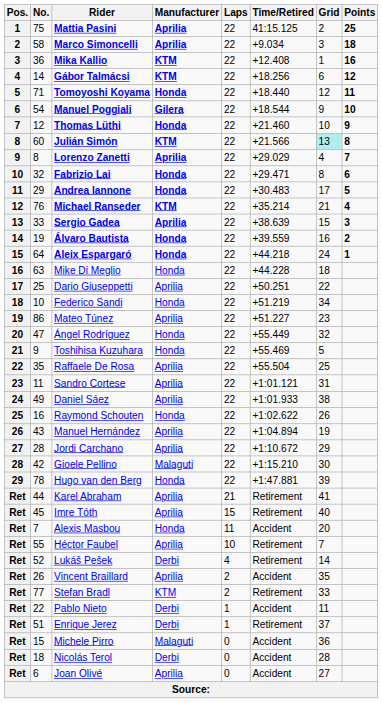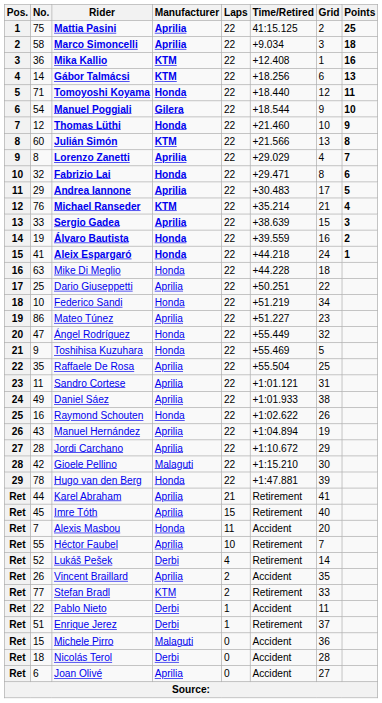 <table class="wikitable" style="font-size: 95%;">
 <tr>
 <th>Pos.</th>
 <th>No.</th>
 <th>Rider</th>
 <th>Manufacturer</th>
 <th>Laps</th>
 <th>Time/Retired</th>
 <th>Grid</th>
 <th>Points</th>
 </tr>
 <tr>
 <th>1</th>
 <td>75</td>
 <td> <strong><a href='#'>Mattia Pasini</a></strong></td>
 <td><strong><a href='#'>Aprilia</a></strong></td>
 <td>22</td>
 <td>41:15.125</td>
 <td>2</td>
 <td><strong>25</strong></td>
 </tr>
 <tr>
 <th>2</th>
 <td>58</td>
 <td> <strong><a href='#'>Marco Simoncelli</a></strong></td>
 <td><strong><a href='#'>Aprilia</a></strong></td>
 <td>22</td>
 <td>+9.034</td>
 <td>3</td>
 <td><strong>18</strong></td>
 </tr>
 <tr>
 <th>3</th>
 <td>36</td>
 <td> <strong><a href='#'>Mika Kallio</a></strong></td>
 <td><strong><a href='#'>KTM</a></strong></td>
 <td>22</td>
 <td>+12.408</td>
 <td>1</td>
 <td><strong>16</strong></td>
 </tr>
 <tr>
 <th>4</th>
 <td>14</td>
 <td> <strong><a href='#'>Gábor Talmácsi</a></strong></td>
 <td><strong><a href='#'>KTM</a></strong></td>
 <td>22</td>
 <td>+18.256</td>
 <td>6</td>
-<td><strong>12</strong></td>
+<td><strong>13</strong></td>
 </tr>
 <tr>
 <th>5</th>
 <td>71</td>
 <td> <strong><a href='#'>Tomoyoshi Koyama</a></strong></td>
 <td><strong><a href='#'>Honda</a></strong></td>
 <td>22</td>
 <td>+18.440</td>
 <td>12</td>
 <td><strong>11</strong></td>
 </tr>
 <tr>
 <th>6</th>
 <td>54</td>
 <td> <strong><a href='#'>Manuel Poggiali</a></strong></td>
 <td><strong><a href='#'>Gilera</a></strong></td>
 <td>22</td>
 <td>+18.544</td>
 <td>9</td>
 <td><strong>10</strong></td>
 </tr>
 <tr>
 <th>7</th>
 <td>12</td>
 <td> <strong><a href='#'>Thomas Lüthi</a></strong></td>
 <td><strong><a href='#'>Honda</a></strong></td>
 <td>22</td>
 <td>+21.460</td>
 <td>10</td>
 <td><strong>9</strong></td>
 </tr>
 <tr>
 <th>8</th>
 <td>60</td>
 <td> <strong><a href='#'>Julián Simón</a></strong></td>
 <td><strong><a href='#'>KTM</a></strong></td>
 <td>22</td>
 <td>+21.566</td>
-<td style="background: paleturquoise;">13</td>
+<td>13</td>
 <td><strong>8</strong></td>
 </tr>
 <tr>
 <th>9</th>
 <td>8</td>
 <td> <strong><a href='#'>Lorenzo Zanetti</a></strong></td>
 <td><strong><a href='#'>Aprilia</a></strong></td>
 <td>22</td>
 <td>+29.029</td>
 <td>4</td>
 <td><strong>7</strong></td>
 </tr>
 <tr>
 <th>10</th>
 <td>32</td>
 <td> <strong><a href='#'>Fabrizio Lai</a></strong></td>
 <td><strong><a href='#'>Honda</a></strong></td>
 <td>22</td>
 <td>+29.471</td>
 <td>8</td>
 <td><strong>6</strong></td>
 </tr>
 <tr>
 <th>11</th>
 <td>29</td>
 <td> <strong><a href='#'>Andrea Iannone</a></strong></td>
-<td><strong><a href='#'>Honda</a></strong></td>
+<td><strong><a href='#'>Aprilia</a></strong></td>
 <td>22</td>
 <td>+30.483</td>
 <td>17</td>
 <td><strong>5</strong></td>
 </tr>
 <tr>
 <th>12</th>
 <td>76</td>
 <td> <strong><a href='#'>Michael Ranseder</a></strong></td>
 <td><strong><a href='#'>KTM</a></strong></td>
 <td>22</td>
 <td>+35.214</td>
 <td>21</td>
 <td><strong>4</strong></td>
 </tr>
 <tr>
 <th>13</th>
 <td>33</td>
 <td> <strong><a href='#'>Sergio Gadea</a></strong></td>
 <td><strong><a href='#'>Aprilia</a></strong></td>
 <td>22</td>
 <td>+38.639</td>
 <td>15</td>
 <td><strong>3</strong></td>
 </tr>
 <tr>
 <th>14</th>
 <td>19</td>
 <td> <strong><a href='#'>Álvaro Bautista</a></strong></td>
 <td><strong><a href='#'>Honda</a></strong></td>
 <td>22</td>
 <td>+39.559</td>
 <td>16</td>
 <td><strong>2</strong></td>
 </tr>
 <tr>
 <th>15</th>
-<td>64</td>
+<td>41</td>
 <td> <strong><a href='#'>Aleix Espargaró</a></strong></td>
 <td><strong><a href='#'>Honda</a></strong></td>
 <td>22</td>
 <td>+44.218</td>
 <td>24</td>
 <td><strong>1</strong></td>
 </tr>
 <tr>
 <th>16</th>
 <td>63</td>
 <td> <a href='#'>Mike Di Meglio</a></td>
 <td><a href='#'>Honda</a></td>
 <td>22</td>
 <td>+44.228</td>
 <td>18</td>
 <td></td>
 </tr>
 <tr>
 <th>17</th>
 <td>25</td>
 <td> <a href='#'>Dario Giuseppetti</a></td>
 <td><a href='#'>Aprilia</a></td>
 <td>22</td>
 <td>+50.251</td>
 <td>22</td>
 <td></td>
 </tr>
 <tr>
 <th>18</th>
 <td>10</td>
 <td> <a href='#'>Federico Sandi</a></td>
 <td><a href='#'>Honda</a></td>
 <td>22</td>
 <td>+51.219</td>
 <td>34</td>
 <td></td>
 </tr>
 <tr>
 <th>19</th>
 <td>86</td>
 <td> <a href='#'>Mateo Túnez</a></td>
 <td><a href='#'>Aprilia</a></td>
 <td>22</td>
 <td>+51.227</td>
 <td>23</td>
 <td></td>
 </tr>
 <tr>
 <th>20</th>
 <td>47</td>
 <td> <a href='#'>Ángel Rodríguez</a></td>
 <td><a href='#'>Honda</a></td>
 <td>22</td>
 <td>+55.449</td>
 <td>32</td>
 <td></td>
 </tr>
 <tr>
 <th>21</th>
 <td>9</td>
 <td> <a href='#'>Toshihisa Kuzuhara</a></td>
 <td><a href='#'>Honda</a></td>
 <td>22</td>
 <td>+55.469</td>
 <td>5</td>
 <td></td>
 </tr>
 <tr>
 <th>22</th>
 <td>35</td>
 <td> <a href='#'>Raffaele De Rosa</a></td>
 <td><a href='#'>Aprilia</a></td>
 <td>22</td>
 <td>+55.504</td>
 <td>25</td>
 <td></td>
 </tr>
 <tr>
 <th>23</th>
 <td>11</td>
 <td> <a href='#'>Sandro Cortese</a></td>
 <td><a href='#'>Aprilia</a></td>
 <td>22</td>
 <td>+1:01.121</td>
 <td>31</td>
 <td></td>
 </tr>
 <tr>
 <th>24</th>
 <td>49</td>
 <td> <a href='#'>Daniel Sáez</a></td>
 <td><a href='#'>Aprilia</a></td>
 <td>22</td>
 <td>+1:01.933</td>
 <td>38</td>
 <td></td>
 </tr>
 <tr>
 <th>25</th>
 <td>16</td>
 <td> <a href='#'>Raymond Schouten</a></td>
 <td><a href='#'>Honda</a></td>
 <td>22</td>
 <td>+1:02.622</td>
 <td>26</td>
 <td></td>
 </tr>
 <tr>
 <th>26</th>
 <td>43</td>
 <td> <a href='#'>Manuel Hernández</a></td>
 <td><a href='#'>Aprilia</a></td>
 <td>22</td>
 <td>+1:04.894</td>
 <td>19</td>
 <td></td>
 </tr>
 <tr>
 <th>27</th>
 <td>28</td>
 <td> <a href='#'>Jordi Carchano</a></td>
 <td><a href='#'>Aprilia</a></td>
 <td>22</td>
 <td>+1:10.672</td>
 <td>29</td>
 <td></td>
 </tr>
 <tr>
 <th>28</th>
 <td>42</td>
 <td> <a href='#'>Gioele Pellino</a></td>
 <td><a href='#'>Malaguti</a></td>
 <td>22</td>
 <td>+1:15.210</td>
 <td>30</td>
 <td></td>
 </tr>
 <tr>
 <th>29</th>
 <td>78</td>
 <td> <a href='#'>Hugo van den Berg</a></td>
 <td><a href='#'>Honda</a></td>
 <td>22</td>
 <td>+1:47.881</td>
 <td>39</td>
 <td></td>
 </tr>
 <tr>
 <th>Ret</th>
 <td>44</td>
 <td> <a href='#'>Karel Abraham</a></td>
 <td><a href='#'>Aprilia</a></td>
 <td>21</td>
 <td>Retirement</td>
 <td>41</td>
 <td></td>
 </tr>
 <tr>
 <th>Ret</th>
 <td>45</td>
 <td> <a href='#'>Imre Tóth</a></td>
 <td><a href='#'>Aprilia</a></td>
 <td>15</td>
 <td>Retirement</td>
 <td>40</td>
 <td></td>
 </tr>
 <tr>
 <th>Ret</th>
 <td>7</td>
 <td> <a href='#'>Alexis Masbou</a></td>
 <td><a href='#'>Honda</a></td>
 <td>11</td>
 <td>Accident</td>
 <td>20</td>
 <td></td>
 </tr>
 <tr>
 <th>Ret</th>
 <td>55</td>
 <td> <a href='#'>Héctor Faubel</a></td>
 <td><a href='#'>Aprilia</a></td>
 <td>10</td>
 <td>Retirement</td>
 <td>7</td>
 <td></td>
 </tr>
 <tr>
 <th>Ret</th>
 <td>52</td>
 <td> <a href='#'>Lukáš Pešek</a></td>
 <td><a href='#'>Derbi</a></td>
 <td>4</td>
 <td>Retirement</td>
 <td>14</td>
 <td></td>
 </tr>
 <tr>
 <th>Ret</th>
 <td>26</td>
 <td> <a href='#'>Vincent Braillard</a></td>
 <td><a href='#'>Aprilia</a></td>
 <td>2</td>
 <td>Accident</td>
 <td>35</td>
 <td></td>
 </tr>
 <tr>
 <th>Ret</th>
 <td>77</td>
 <td> <a href='#'>Stefan Bradl</a></td>
 <td><a href='#'>KTM</a></td>
 <td>2</td>
 <td>Retirement</td>
 <td>33</td>
 <td></td>
 </tr>
 <tr>
 <th>Ret</th>
 <td>22</td>
 <td> <a href='#'>Pablo Nieto</a></td>
 <td><a href='#'>Derbi</a></td>
 <td>1</td>
 <td>Accident</td>
 <td>11</td>
 <td></td>
 </tr>
 <tr>
 <th>Ret</th>
 <td>51</td>
 <td> <a href='#'>Enrique Jerez</a></td>
 <td><a href='#'>Derbi</a></td>
 <td>1</td>
 <td>Retirement</td>
 <td>37</td>
 <td></td>
 </tr>
 <tr>
 <th>Ret</th>
 <td>15</td>
 <td> <a href='#'>Michele Pirro</a></td>
 <td><a href='#'>Malaguti</a></td>
 <td>0</td>
 <td>Accident</td>
 <td>36</td>
 <td></td>
 </tr>
 <tr>
 <th>Ret</th>
 <td>18</td>
 <td> <a href='#'>Nicolás Terol</a></td>
 <td><a href='#'>Derbi</a></td>
 <td>0</td>
 <td>Accident</td>
 <td>28</td>
 <td></td>
 </tr>
 <tr>
 <th>Ret</th>
 <td>6</td>
 <td> <a href='#'>Joan Olivé</a></td>
 <td><a href='#'>Aprilia</a></td>
 <td>0</td>
 <td>Accident</td>
 <td>27</td>
 <td></td>
 </tr>
 <tr>
 <th colspan=8>Source: </th>
 </tr>
 </table>
